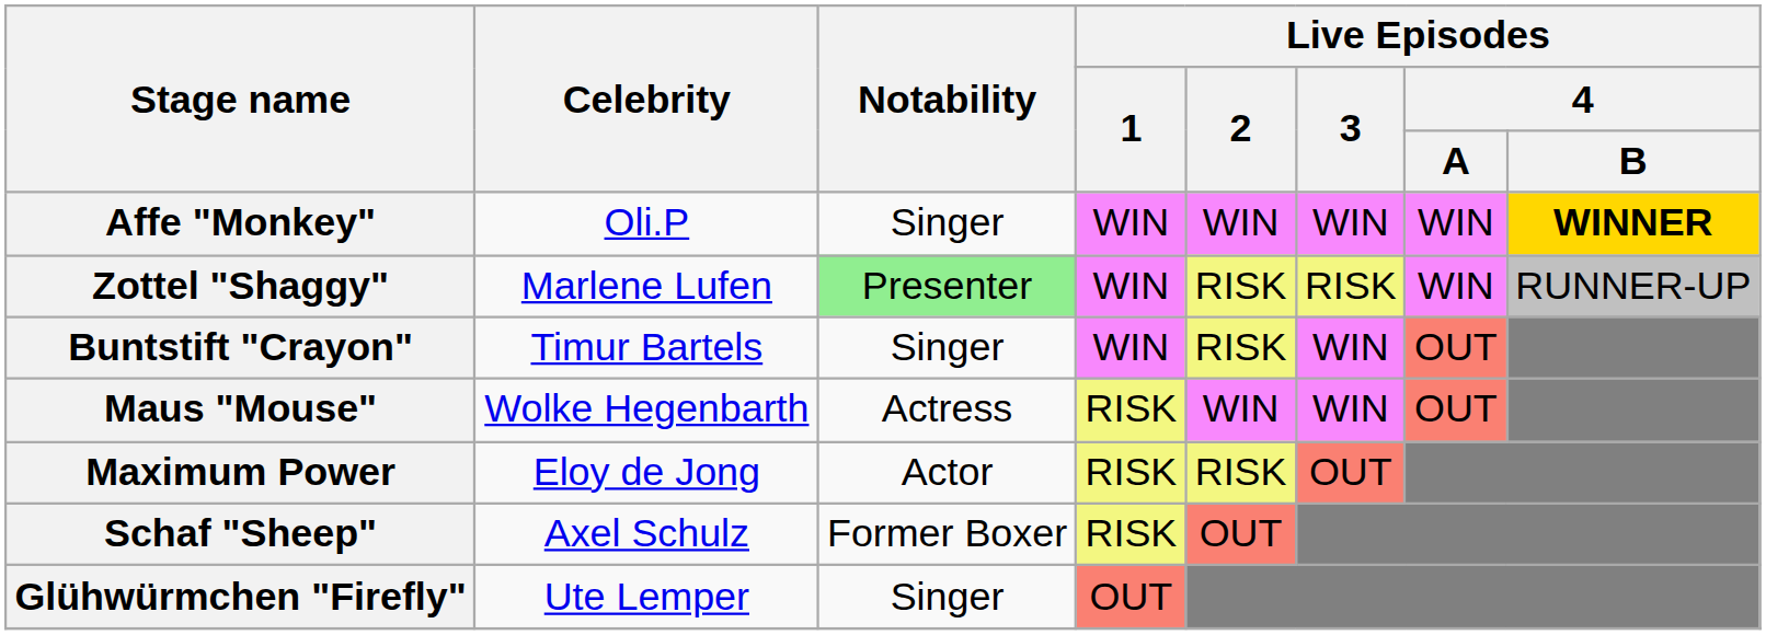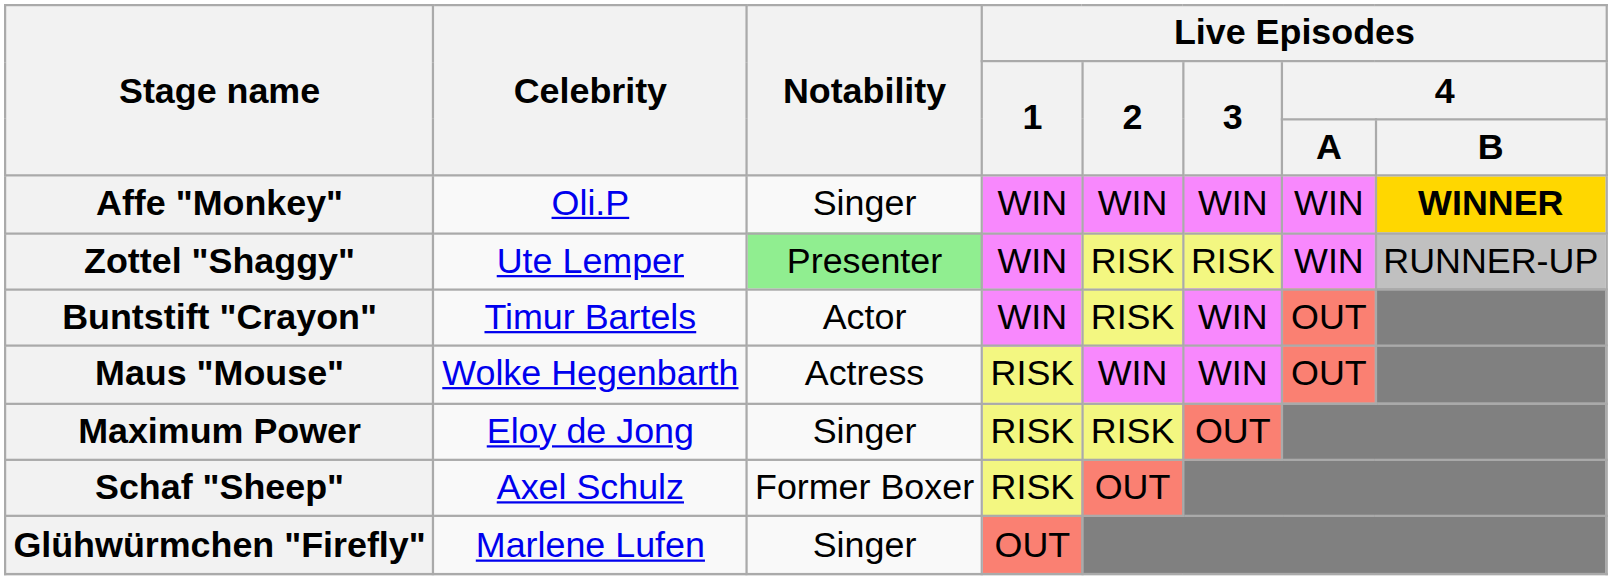 <table class="wikitable" style="text-align:center; ">
 <tr>
 <th rowspan="3">Stage name</th>
 <th rowspan="3">Celebrity</th>
 <th rowspan="3">Notability</th>
 <th colspan="5">Live Episodes</th>
 </tr>
 <tr>
 <th rowspan="2">1</th>
 <th rowspan="2">2</th>
 <th rowspan="2">3</th>
 <th colspan="2">4</th>
 </tr>
 <tr>
 <th>A</th>
 <th>B</th>
 </tr>
 <tr>
 <th>Affe "Monkey"</th>
 <td><a href='#'>Oli.P</a></td>
 <td>Singer</td>
 <td bgcolor=#F888FD>WIN</td>
 <td bgcolor=#F888FD>WIN</td>
 <td bgcolor=#F888FD>WIN</td>
 <td bgcolor=#F888FD>WIN</td>
 <td bgcolor=gold><strong>WINNER</strong></td>
 </tr>
 <tr>
 <th>Zottel "Shaggy"</th>
-<td><a href='#'>Marlene Lufen</a></td>
+<td><a href='#'>Ute Lemper</a></td>
 <td style="background: lightgreen;">Presenter</td>
 <td bgcolor=#F888FD>WIN</td>
 <td bgcolor="#F3F781">RISK</td>
 <td bgcolor="#F3F781">RISK</td>
 <td bgcolor=#F888FD>WIN</td>
 <td bgcolor=silver>RUNNER-UP</td>
 </tr>
 <tr>
 <th>Buntstift "Crayon"</th>
 <td><a href='#'>Timur Bartels</a></td>
-<td>Singer</td>
+<td>Actor</td>
 <td bgcolor=#F888FD>WIN</td>
 <td bgcolor="#F3F781">RISK</td>
 <td bgcolor=#F888FD>WIN</td>
 <td bgcolor="salmon">OUT</td>
 <td colspan="2" bgcolor=grey></td>
 </tr>
 <tr>
 <th>Maus "Mouse"</th>
 <td><a href='#'>Wolke Hegenbarth</a></td>
 <td>Actress</td>
 <td bgcolor="#F3F781">RISK</td>
 <td bgcolor=#F888FD>WIN</td>
 <td bgcolor=#F888FD>WIN</td>
 <td bgcolor="salmon">OUT</td>
 <td colspan="2" bgcolor=grey></td>
 </tr>
 <tr>
 <th>Maximum Power</th>
 <td><a href='#'>Eloy de Jong</a></td>
-<td>Actor</td>
+<td>Singer</td>
 <td bgcolor="#F3F781">RISK</td>
 <td bgcolor="#F3F781">RISK</td>
 <td bgcolor="salmon">OUT</td>
 <td colspan="3" bgcolor=grey></td>
 </tr>
 <tr>
 <th>Schaf "Sheep"</th>
 <td><a href='#'>Axel Schulz</a></td>
 <td>Former Boxer</td>
 <td bgcolor="#F3F781">RISK</td>
 <td bgcolor="salmon">OUT</td>
 <td colspan="4" bgcolor=grey></td>
 </tr>
 <tr>
 <th>Glühwürmchen "Firefly"</th>
-<td><a href='#'>Ute Lemper</a></td>
+<td><a href='#'>Marlene Lufen</a></td>
 <td>Singer</td>
 <td bgcolor="salmon">OUT</td>
 <td colspan="5" bgcolor=grey></td>
 </tr>
 <tr>
 </tr>
 </table>
